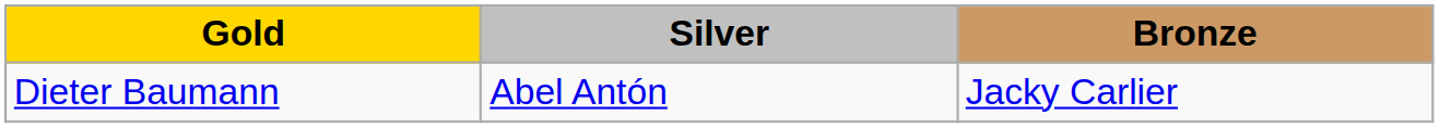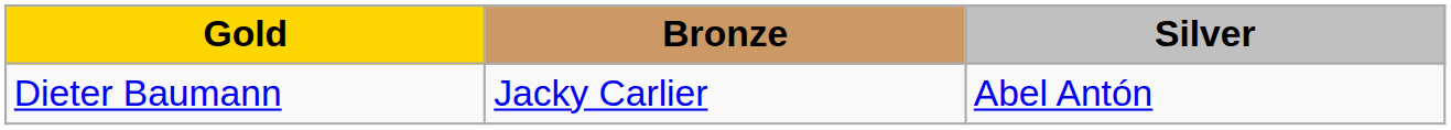 <table class="wikitable" style="text-align:left">
 <tr align="center">
 <td width=200 bgcolor=gold><strong>Gold</strong></td>
+<td width=200 bgcolor=CC9966><strong>Bronze</strong></td>
 <td width=200 bgcolor=silver><strong>Silver</strong></td>
-<td width=200 bgcolor=CC9966><strong>Bronze</strong></td>
 </tr>
 <tr>
 <td><a href='#'>Dieter Baumann</a><br><em></em></td>
+<td><a href='#'>Jacky Carlier</a><br><em></em></td>
 <td><a href='#'>Abel Antón</a><br><em></em></td>
-<td><a href='#'>Jacky Carlier</a><br><em></em></td>
 </tr>
 </table>
